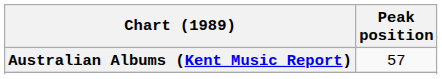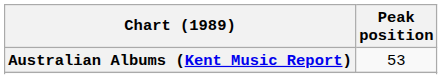 <table class="wikitable sortable plainrowheaders">
 <tr>
 <th>Chart (1989)</th>
 <th>Peak<br>position</th>
 </tr>
 <tr>
 <th scope=row>Australian Albums (<a href='#'>Kent Music Report</a>)</th>
-<td style="text-align:center;">57</td>
+<td style="text-align:center;">53</td>
 </tr>
 <tr>
 </tr>
 <tr>
 </tr>
 </table>
